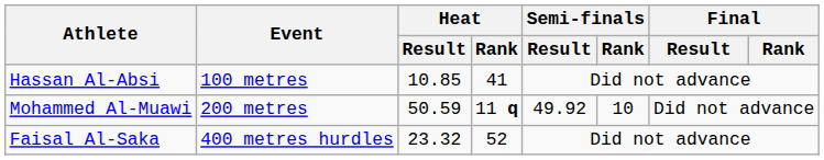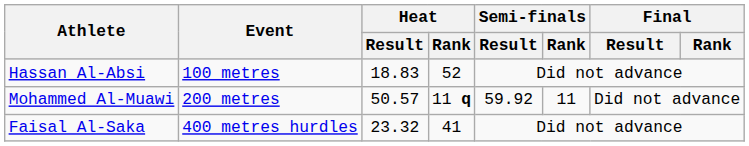 <table class="wikitable" style="font-size:90%; text-align:center">
 <tr>
 <th rowspan="2">Athlete</th>
 <th rowspan="2">Event</th>
 <th colspan="2">Heat</th>
 <th colspan="2">Semi-finals</th>
 <th colspan="2">Final</th>
 </tr>
 <tr>
 <th>Result</th>
 <th>Rank</th>
 <th>Result</th>
 <th>Rank</th>
 <th>Result</th>
 <th>Rank</th>
 </tr>
 <tr>
 <td align="left"><a href='#'>Hassan Al-Absi</a></td>
 <td align="left"><a href='#'>100 metres</a></td>
-<td>10.85</td>
-<td>41</td>
+<td>18.83</td>
+<td>52</td>
 <td colspan="4">Did not advance</td>
 </tr>
 <tr>
 <td align="left"><a href='#'>Mohammed Al-Muawi</a></td>
 <td align="left"><a href='#'>200 metres</a></td>
-<td>50.59</td>
+<td>50.57</td>
 <td>11 <strong>q</strong></td>
-<td>49.92 </td>
-<td>10</td>
+<td>59.92 </td>
+<td>11</td>
 <td colspan="2">Did not advance</td>
 </tr>
 <tr>
 <td align="left"><a href='#'>Faisal Al-Saka</a></td>
 <td align="left"><a href='#'>400 metres hurdles</a></td>
 <td>23.32</td>
-<td>52</td>
+<td>41</td>
 <td colspan="4">Did not advance</td>
 </tr>
 </table>
